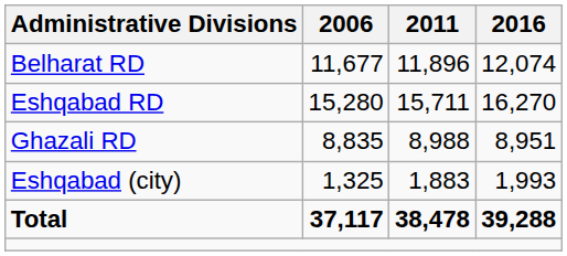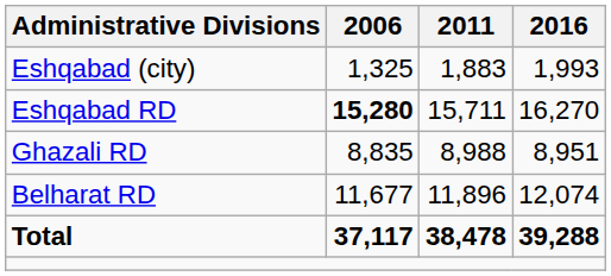 <table class="wikitable">
 <tr>
 <th>Administrative Divisions</th>
 <th>2006</th>
 <th>2011</th>
 <th>2016</th>
 </tr>
 <tr>
-<td><a href='#'>Belharat RD</a></td>
-<td style="text-align: right;">11,677</td>
-<td style="text-align: right;">11,896</td>
-<td style="text-align: right;">12,074</td>
+<td><a href='#'>Eshqabad</a> (city)</td>
+<td style="text-align: right;">1,325</td>
+<td style="text-align: right;">1,883</td>
+<td style="text-align: right;">1,993</td>
 </tr>
 <tr>
 <td><a href='#'>Eshqabad RD</a></td>
-<td style="text-align: right;">15,280</td>
+<td style="text-align: right;"><strong>15,280</strong></td>
 <td style="text-align: right;">15,711</td>
 <td style="text-align: right;">16,270</td>
 </tr>
 <tr>
 <td><a href='#'>Ghazali RD</a></td>
 <td style="text-align: right;">8,835</td>
 <td style="text-align: right;">8,988</td>
 <td style="text-align: right;">8,951</td>
 </tr>
 <tr>
-<td><a href='#'>Eshqabad</a> (city)</td>
-<td style="text-align: right;">1,325</td>
-<td style="text-align: right;">1,883</td>
-<td style="text-align: right;">1,993</td>
+<td><a href='#'>Belharat RD</a></td>
+<td style="text-align: right;">11,677</td>
+<td style="text-align: right;">11,896</td>
+<td style="text-align: right;">12,074</td>
 </tr>
 <tr>
 <td><strong>Total</strong></td>
 <td style="text-align: right;"><strong>37,117</strong></td>
 <td style="text-align: right;"><strong>38,478</strong></td>
 <td style="text-align: right;"><strong>39,288</strong></td>
 </tr>
 <tr>
 <td colspan=4></td>
 </tr>
 </table>
